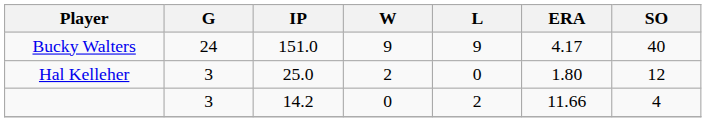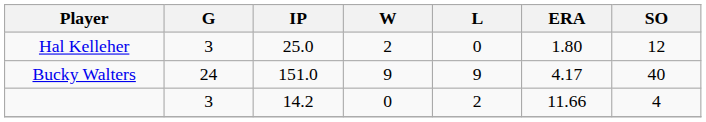 <table class="wikitable sortable">
 <tr>
 <th bgcolor="#DDDDFF" width="16%">Player</th>
 <th bgcolor="#DDDDFF" width="9%">G</th>
 <th bgcolor="#DDDDFF" width="9%">IP</th>
 <th bgcolor="#DDDDFF" width="9%">W</th>
 <th bgcolor="#DDDDFF" width="9%">L</th>
 <th bgcolor="#DDDDFF" width="9%">ERA</th>
 <th bgcolor="#DDDDFF" width="9%">SO</th>
 </tr>
+<tr align=center>
+<td><a href='#'>Hal Kelleher</a></td>
+<td>3</td>
+<td>25.0</td>
+<td>2</td>
+<td>0</td>
+<td>1.80</td>
+<td>12</td>
+</tr>
 <tr align="center">
 <td><a href='#'>Bucky Walters</a></td>
 <td>24</td>
 <td>151.0</td>
 <td>9</td>
 <td>9</td>
 <td>4.17</td>
 <td>40</td>
-</tr>
-<tr align=center>
-<td><a href='#'>Hal Kelleher</a></td>
-<td>3</td>
-<td>25.0</td>
-<td>2</td>
-<td>0</td>
-<td>1.80</td>
-<td>12</td>
 </tr>
 <tr align=center>
 <td></td>
 <td>3</td>
 <td>14.2</td>
 <td>0</td>
 <td>2</td>
 <td>11.66</td>
 <td>4</td>
 </tr>
 <tr align="center">
 </tr>
 </table>
